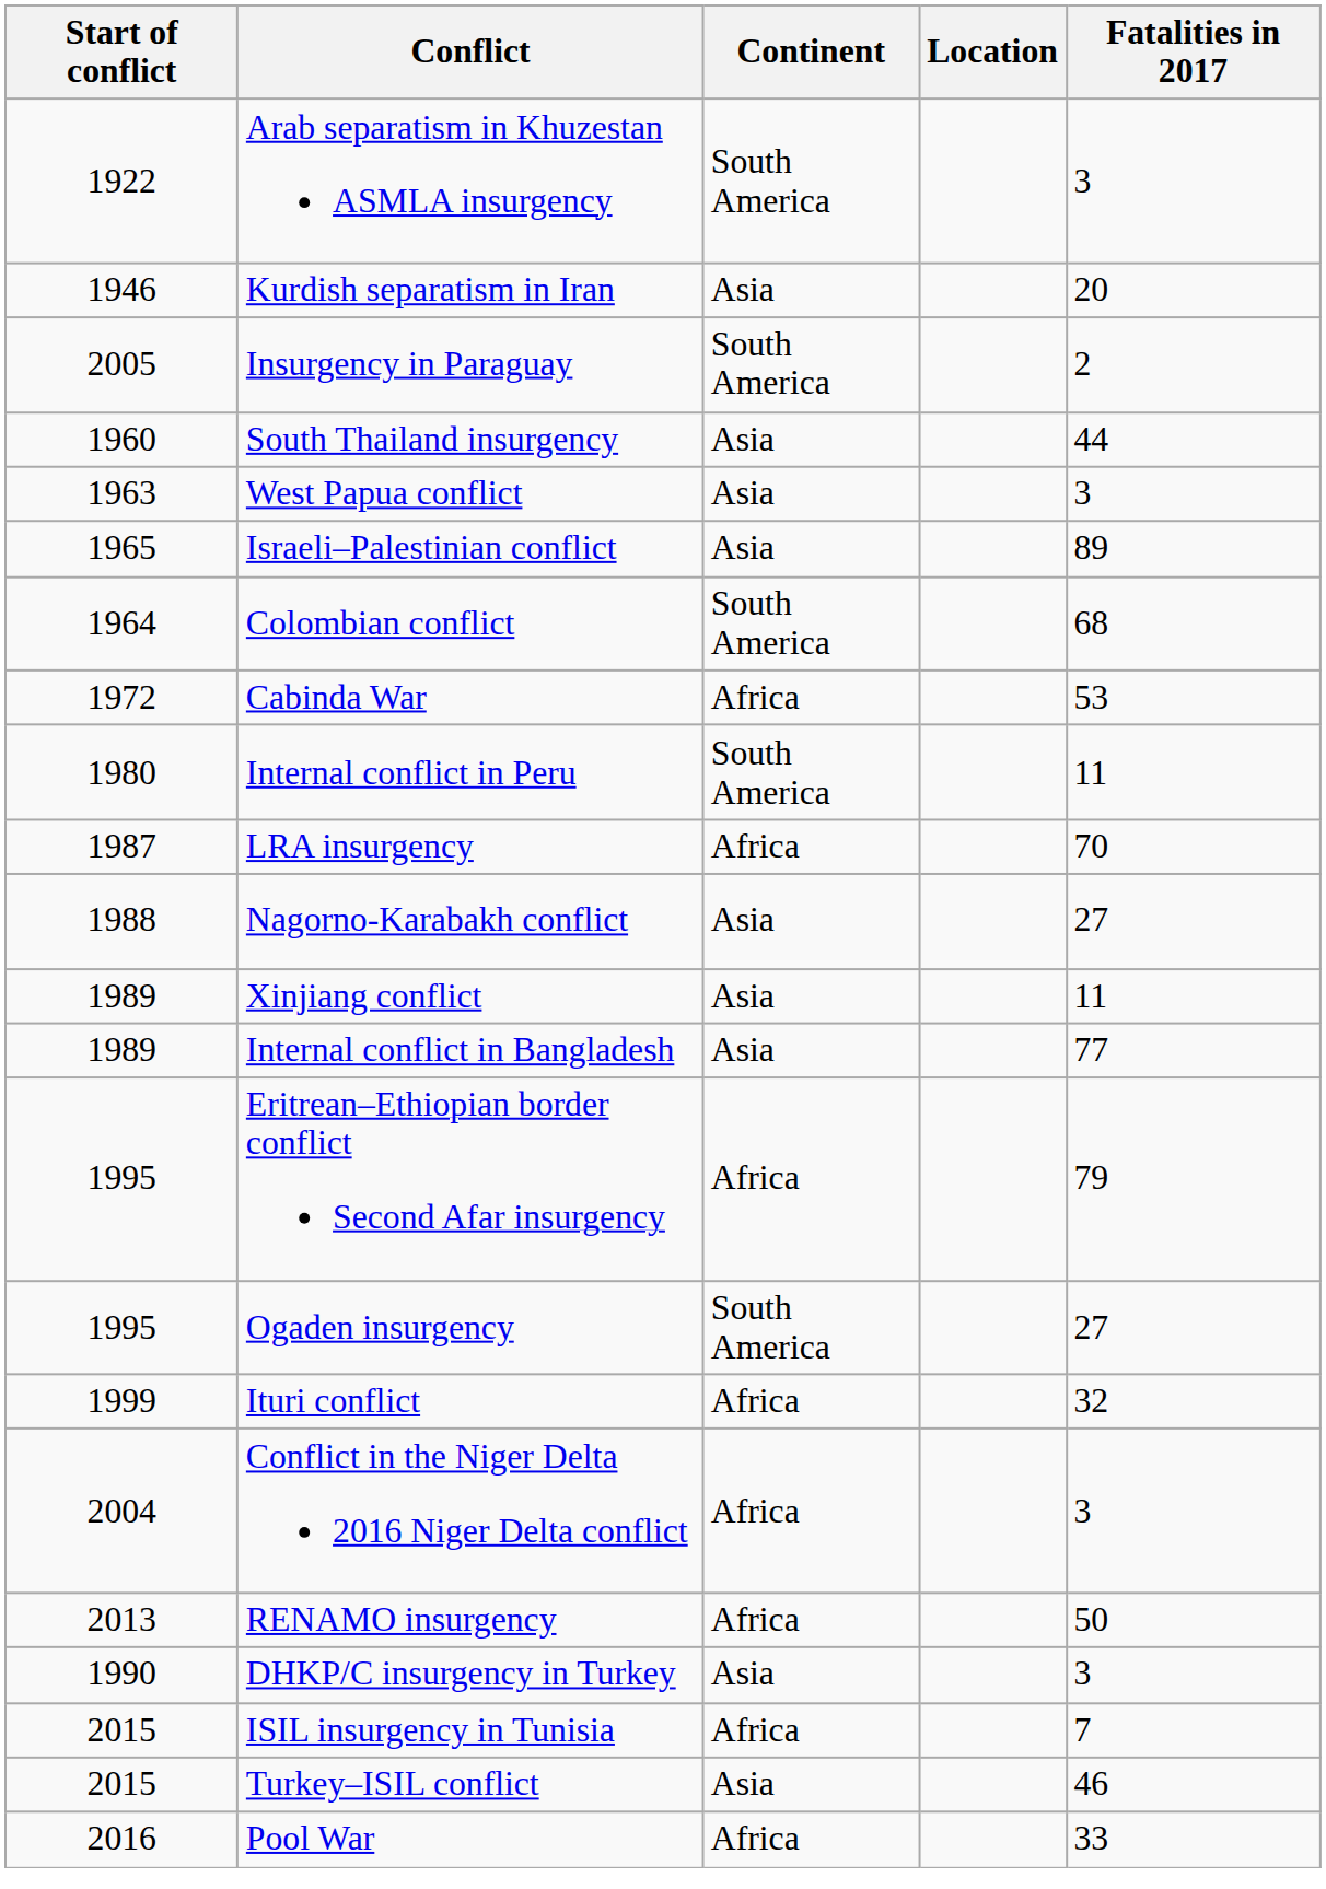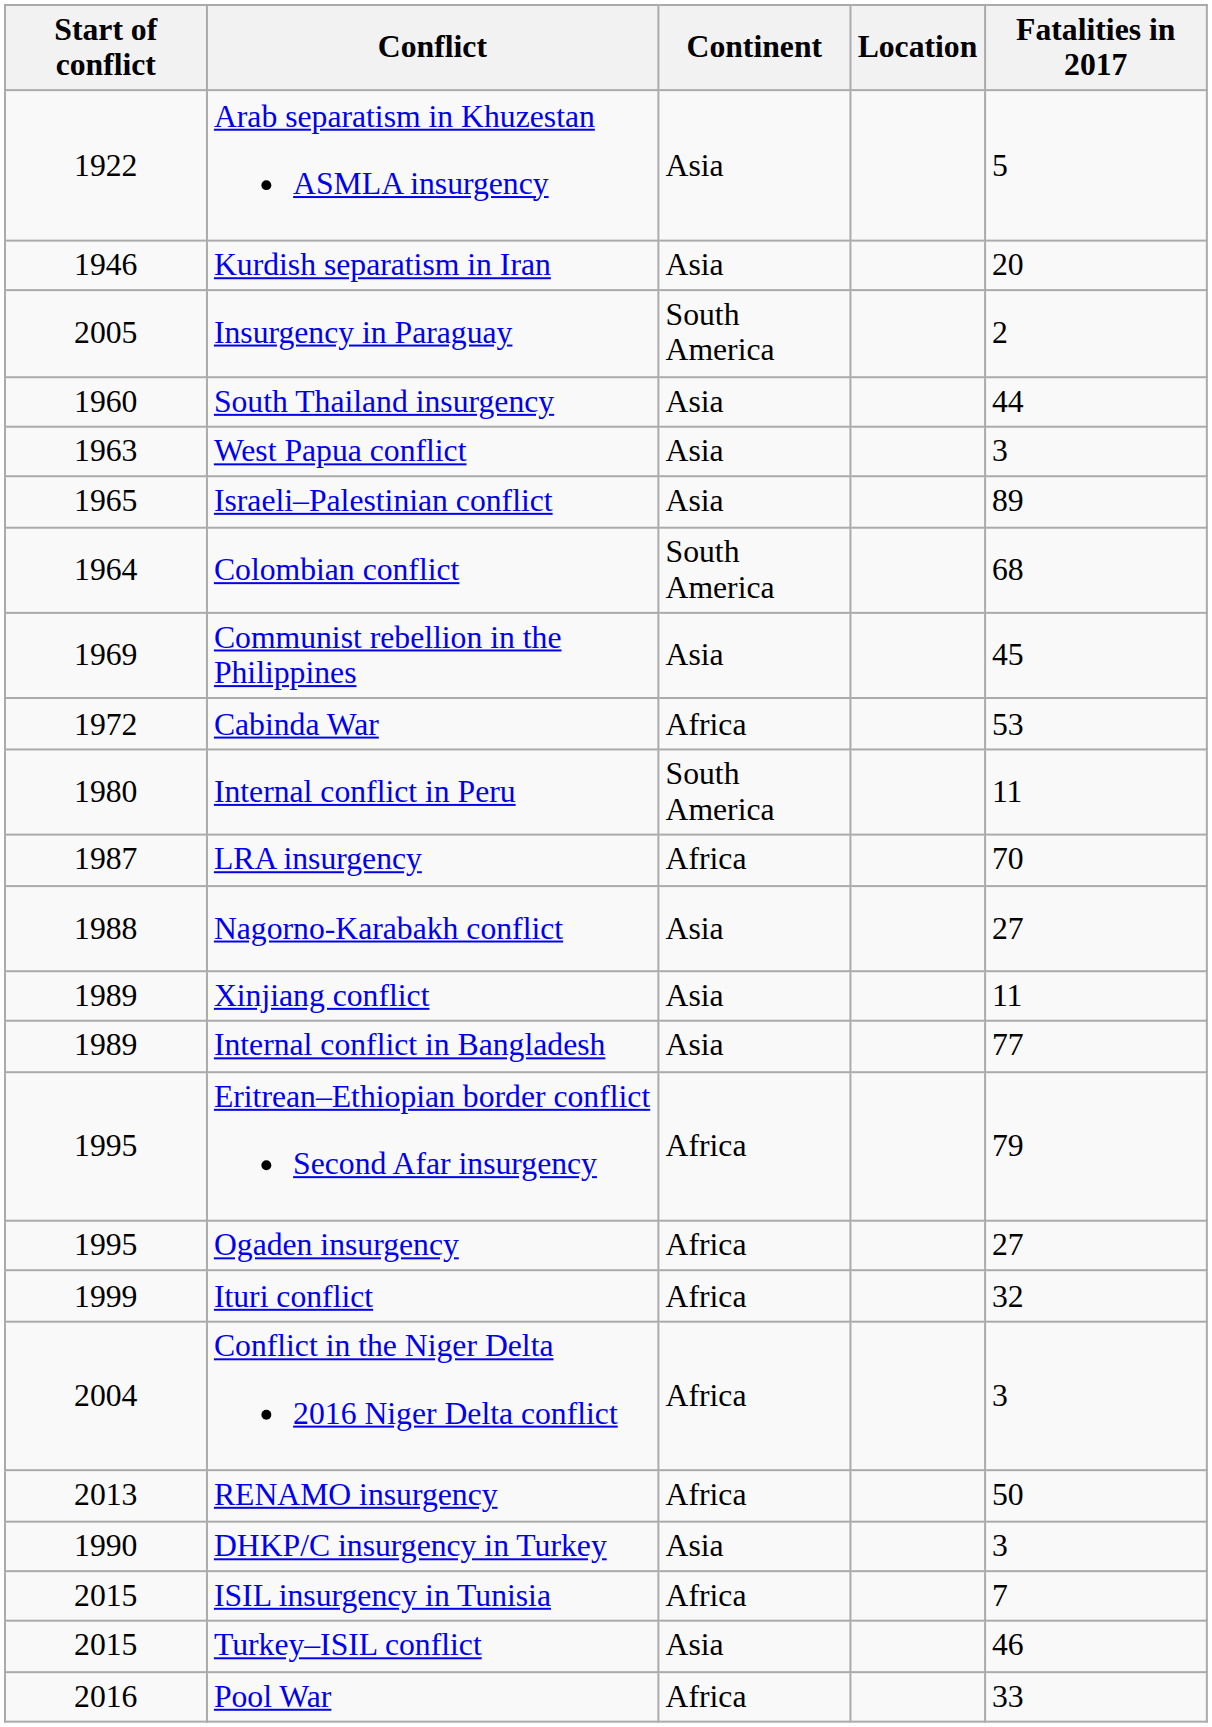 <table class="wikitable sortable">
 <tr>
 <th>Start of conflict</th>
 <th>Conflict</th>
 <th>Continent</th>
 <th>Location</th>
 <th data-sort-type="number">Fatalities in 2017</th>
 </tr>
 <tr>
 <td align=center>1922</td>
 <td><a href='#'>Arab separatism in Khuzestan</a><br><ul><li><a href='#'>ASMLA insurgency</a></li></ul></td>
-<td>South America</td>
+<td>Asia</td>
 <td></td>
-<td> 3</td>
+<td> 5</td>
 </tr>
 <tr>
 <td align=center>1946</td>
 <td><a href='#'>Kurdish separatism in Iran</a></td>
 <td>Asia</td>
 <td></td>
 <td> 20</td>
 </tr>
 <tr>
 <td align="center">2005</td>
 <td><a href='#'>Insurgency in Paraguay</a></td>
 <td>South America</td>
 <td></td>
 <td> 2</td>
 </tr>
 <tr>
 <td align=center>1960</td>
 <td><a href='#'>South Thailand insurgency</a></td>
 <td>Asia</td>
 <td></td>
 <td> 44</td>
 </tr>
 <tr>
 <td align=center>1963</td>
 <td><a href='#'>West Papua conflict</a></td>
 <td>Asia</td>
 <td></td>
 <td> 3</td>
 </tr>
 <tr>
 <td align=center>1965</td>
 <td><a href='#'>Israeli–Palestinian conflict</a></td>
 <td>Asia</td>
 <td><br></td>
 <td> 89</td>
 </tr>
 <tr>
 <td align=center>1964</td>
 <td><a href='#'>Colombian conflict</a></td>
 <td>South America</td>
 <td></td>
 <td> 68</td>
+</tr>
+<tr>
+<td align=center>1969</td>
+<td><a href='#'>Communist rebellion in the Philippines</a></td>
+<td>Asia</td>
+<td></td>
+<td> 45</td>
 </tr>
 <tr>
 <td align=center>1972</td>
 <td><a href='#'>Cabinda War</a></td>
 <td>Africa</td>
 <td></td>
 <td> 53</td>
 </tr>
 <tr>
 <td align=center>1980</td>
 <td><a href='#'>Internal conflict in Peru</a></td>
 <td>South America</td>
 <td></td>
 <td> 11</td>
 </tr>
 <tr>
 <td align=center>1987</td>
 <td><a href='#'>LRA insurgency</a></td>
 <td>Africa</td>
 <td><br></td>
 <td> 70</td>
 </tr>
 <tr>
 <td align=center>1988</td>
 <td><a href='#'>Nagorno-Karabakh conflict</a></td>
 <td>Asia</td>
 <td><br><br></td>
 <td> 27</td>
 </tr>
 <tr>
 <td align=center>1989</td>
 <td><a href='#'>Xinjiang conflict</a></td>
 <td>Asia</td>
 <td></td>
 <td> 11</td>
 </tr>
 <tr>
 <td align=center>1989</td>
 <td><a href='#'>Internal conflict in Bangladesh</a></td>
 <td>Asia</td>
 <td></td>
 <td> 77</td>
 </tr>
 <tr>
 <td align=center>1995</td>
 <td><a href='#'>Eritrean–Ethiopian border conflict</a><br><ul><li><a href='#'>Second Afar insurgency</a></li></ul></td>
 <td>Africa</td>
 <td></td>
 <td> 79</td>
 </tr>
 <tr>
 <td align=center>1995</td>
 <td><a href='#'>Ogaden insurgency</a></td>
-<td>South America</td>
+<td>Africa</td>
 <td></td>
 <td> 27</td>
 </tr>
 <tr>
 <td align=center>1999</td>
 <td><a href='#'>Ituri conflict</a></td>
 <td>Africa</td>
 <td></td>
 <td> 32</td>
 </tr>
 <tr>
 <td align=center>2004</td>
 <td><a href='#'>Conflict in the Niger Delta</a><br><ul><li><a href='#'>2016 Niger Delta conflict</a></li></ul></td>
 <td>Africa</td>
 <td></td>
 <td> 3</td>
 </tr>
 <tr>
 <td align=center>2013</td>
 <td><a href='#'>RENAMO insurgency</a></td>
 <td>Africa</td>
 <td></td>
 <td> 50</td>
 </tr>
 <tr>
 <td align=center>1990</td>
 <td><a href='#'>DHKP/C insurgency in Turkey</a></td>
 <td>Asia</td>
 <td></td>
 <td> 3</td>
 </tr>
 <tr>
 <td align=center>2015</td>
 <td><a href='#'>ISIL insurgency in Tunisia</a></td>
 <td>Africa</td>
 <td></td>
 <td> 7</td>
 </tr>
 <tr>
 <td align=center>2015</td>
 <td><a href='#'>Turkey–ISIL conflict</a> </td>
 <td>Asia</td>
 <td></td>
 <td> 46</td>
 </tr>
 <tr>
 <td align=center>2016</td>
 <td><a href='#'>Pool War</a></td>
 <td>Africa</td>
 <td></td>
 <td> 33</td>
 </tr>
 </table>
